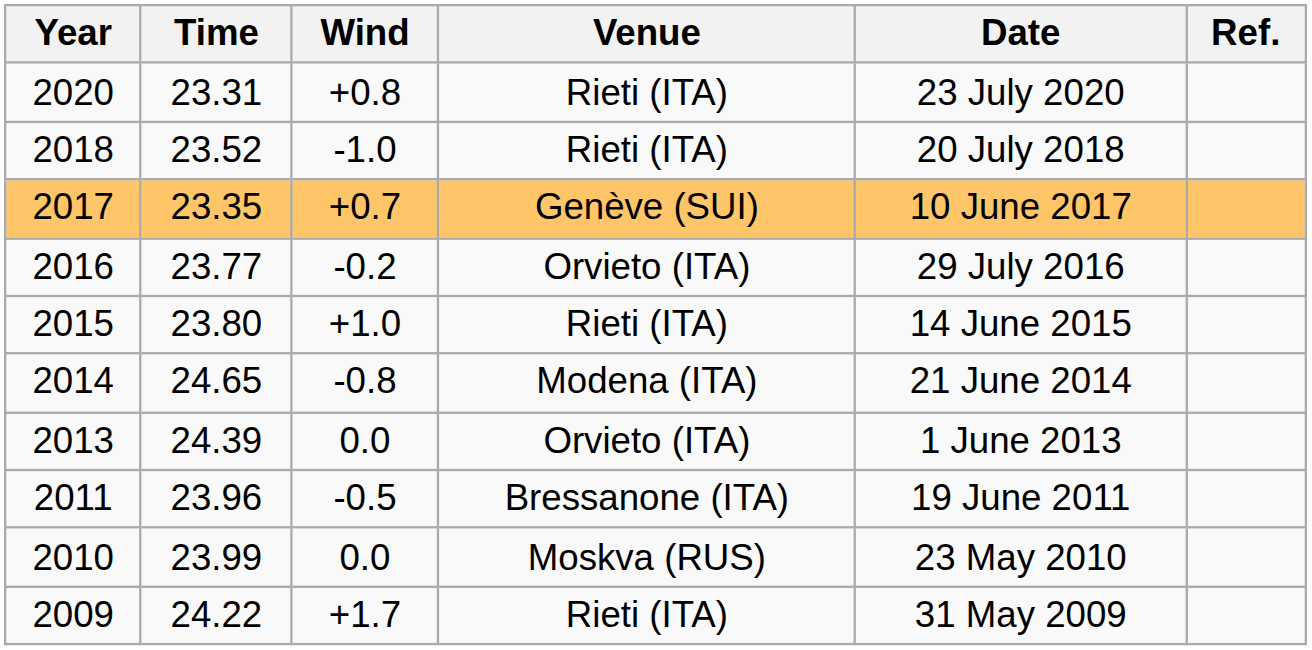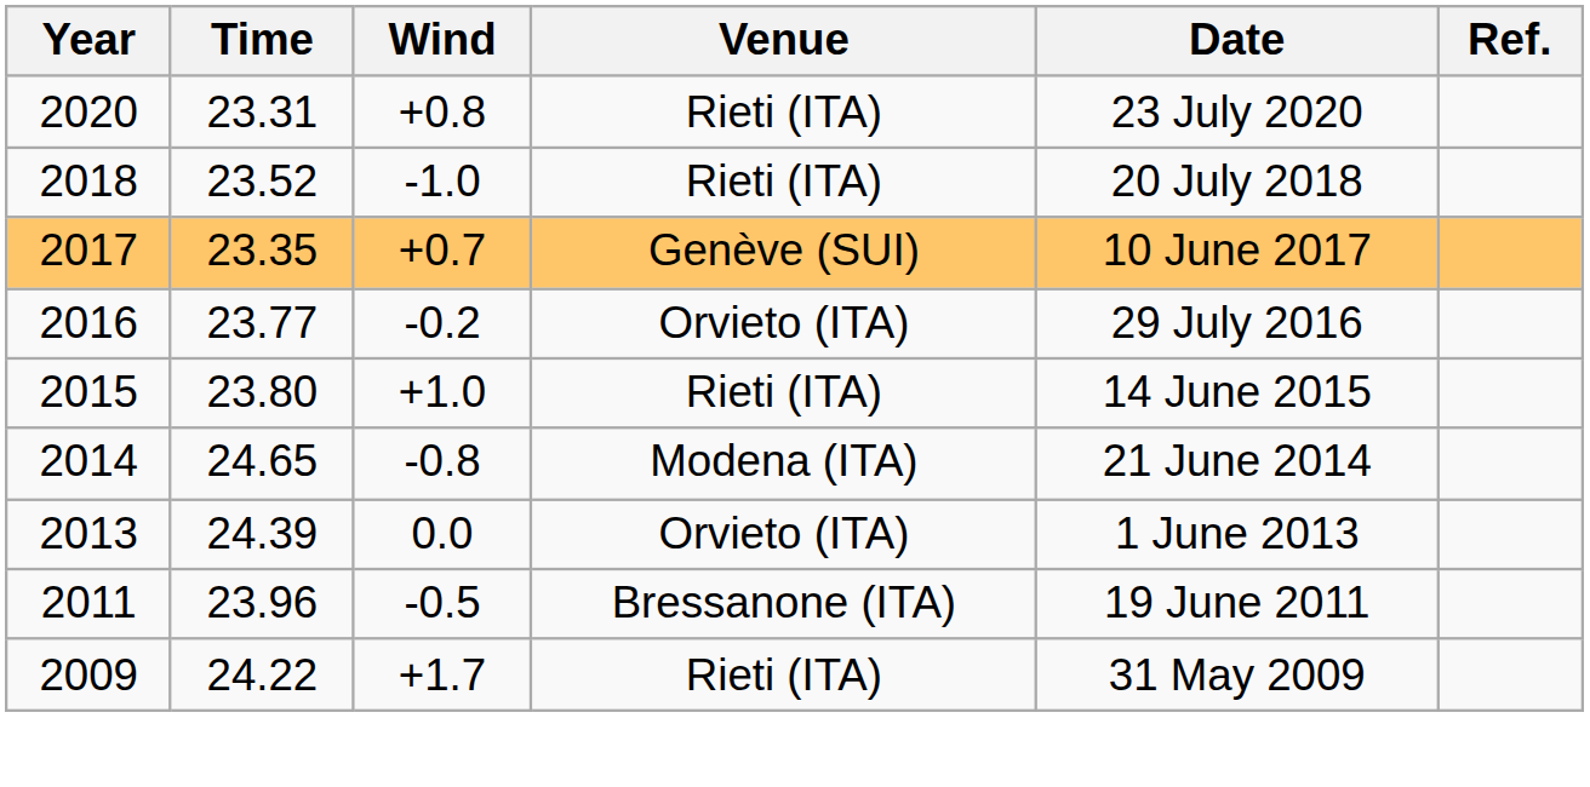 <table class="wikitable sortable" width=45% style="font-size:100%; text-align:center;">
 <tr>
 <th>Year</th>
 <th>Time</th>
 <th>Wind</th>
 <th>Venue</th>
 <th>Date</th>
 <th>Ref.</th>
 </tr>
 <tr>
 <td>2020</td>
 <td>23.31</td>
 <td>+0.8</td>
 <td>Rieti (ITA)</td>
 <td>23 July 2020</td>
 <td></td>
 </tr>
 <tr>
 <td>2018</td>
 <td>23.52</td>
 <td>-1.0</td>
 <td>Rieti (ITA)</td>
 <td>20 July 2018</td>
 <td></td>
 </tr>
 <tr bgcolor=FFC569>
 <td>2017</td>
 <td>23.35</td>
 <td>+0.7</td>
 <td>Genève (SUI)</td>
 <td>10 June 2017</td>
 <td></td>
 </tr>
 <tr>
 <td>2016</td>
 <td>23.77</td>
 <td>-0.2</td>
 <td>Orvieto (ITA)</td>
 <td>29 July 2016</td>
 <td></td>
 </tr>
 <tr>
 <td>2015</td>
 <td>23.80</td>
 <td>+1.0</td>
 <td>Rieti (ITA)</td>
 <td>14 June 2015</td>
 <td></td>
 </tr>
 <tr>
 <td>2014</td>
 <td>24.65</td>
 <td>-0.8</td>
 <td>Modena (ITA)</td>
 <td>21 June 2014</td>
 <td></td>
 </tr>
 <tr>
 <td>2013</td>
 <td>24.39</td>
 <td>0.0</td>
 <td>Orvieto (ITA)</td>
 <td>1 June 2013</td>
 <td></td>
 </tr>
 <tr>
 <td>2011</td>
 <td>23.96</td>
 <td>-0.5</td>
 <td>Bressanone (ITA)</td>
 <td>19 June 2011</td>
 <td></td>
 </tr>
 <tr>
-<td>2010</td>
-<td>23.99</td>
-<td>0.0</td>
-<td>Moskva (RUS)</td>
-<td>23 May 2010</td>
-<td></td>
-</tr>
-<tr>
 <td>2009</td>
 <td>24.22</td>
 <td>+1.7</td>
 <td>Rieti (ITA)</td>
 <td>31 May 2009</td>
 <td></td>
 </tr>
 </table>
